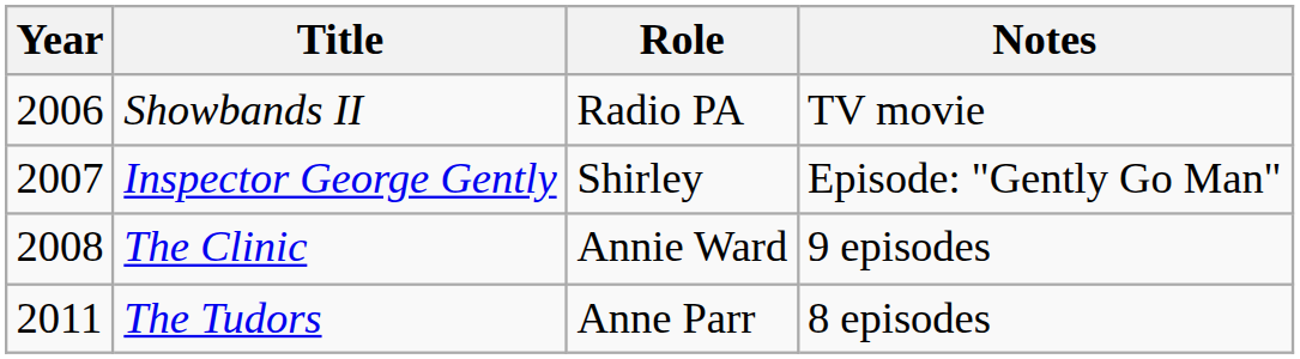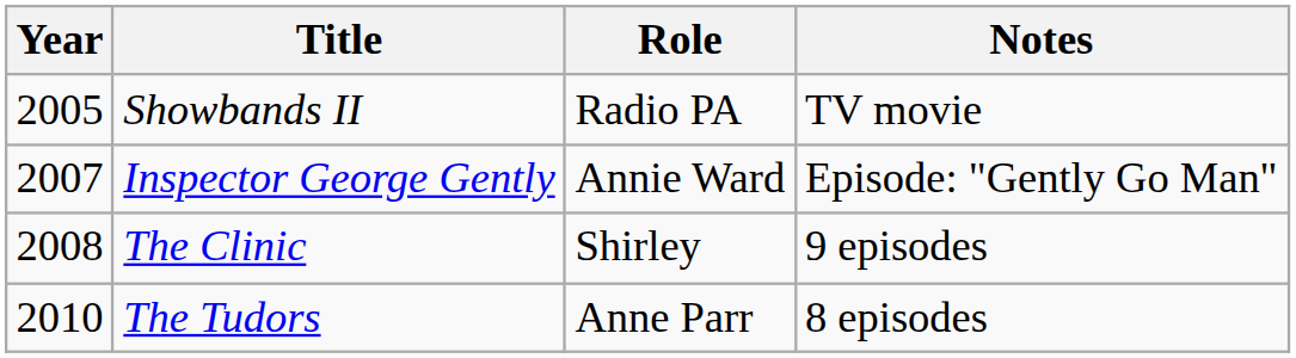 <table class="wikitable">
 <tr>
 <th>Year</th>
 <th>Title</th>
 <th>Role</th>
 <th>Notes</th>
 </tr>
 <tr>
-<td>2006</td>
+<td>2005</td>
 <td><em>Showbands II</em></td>
 <td>Radio PA</td>
 <td>TV movie</td>
 </tr>
 <tr>
 <td>2007</td>
 <td><em><a href='#'>Inspector George Gently</a></em></td>
-<td>Shirley</td>
+<td>Annie Ward</td>
 <td>Episode: "Gently Go Man"</td>
 </tr>
 <tr>
 <td>2008</td>
 <td><em><a href='#'>The Clinic</a></em></td>
-<td>Annie Ward</td>
+<td>Shirley</td>
 <td>9 episodes</td>
 </tr>
 <tr>
-<td>2011</td>
+<td>2010</td>
 <td><em><a href='#'>The Tudors</a></em></td>
 <td>Anne Parr</td>
 <td>8 episodes</td>
 </tr>
 </table>
